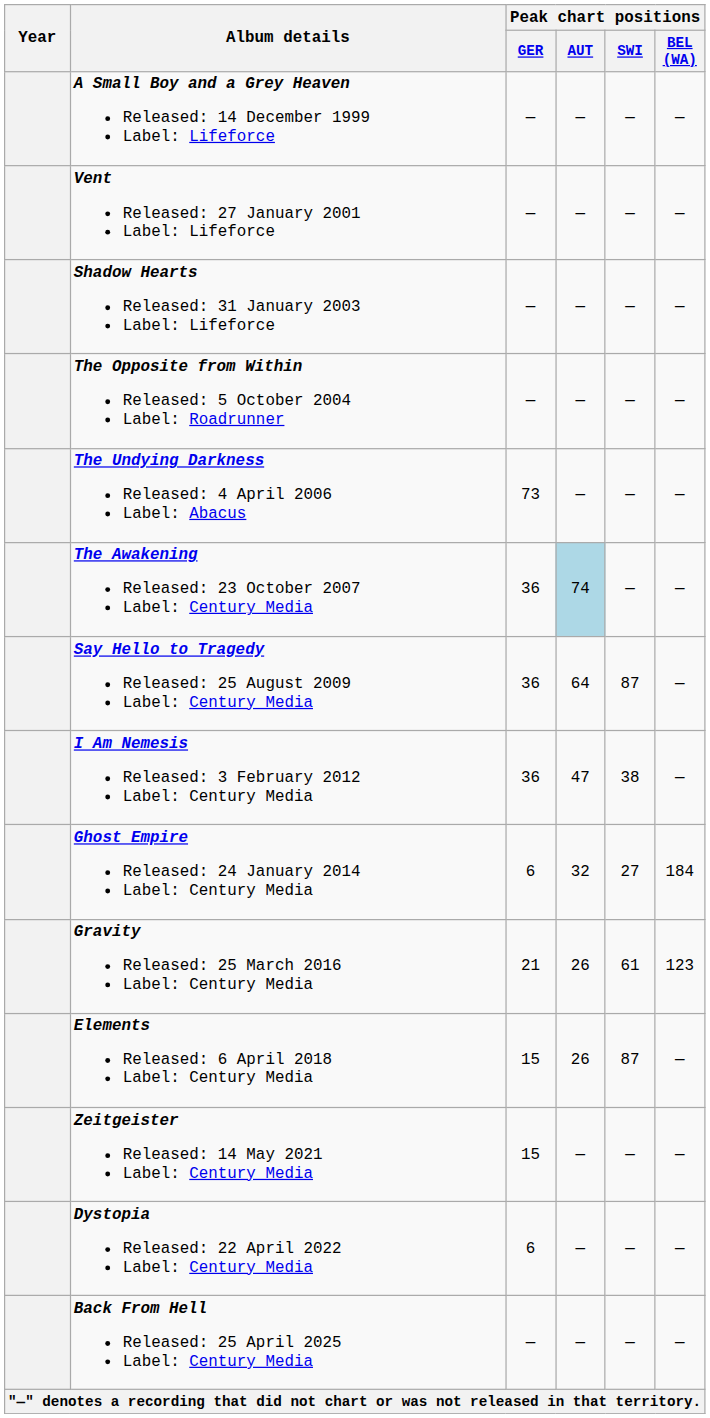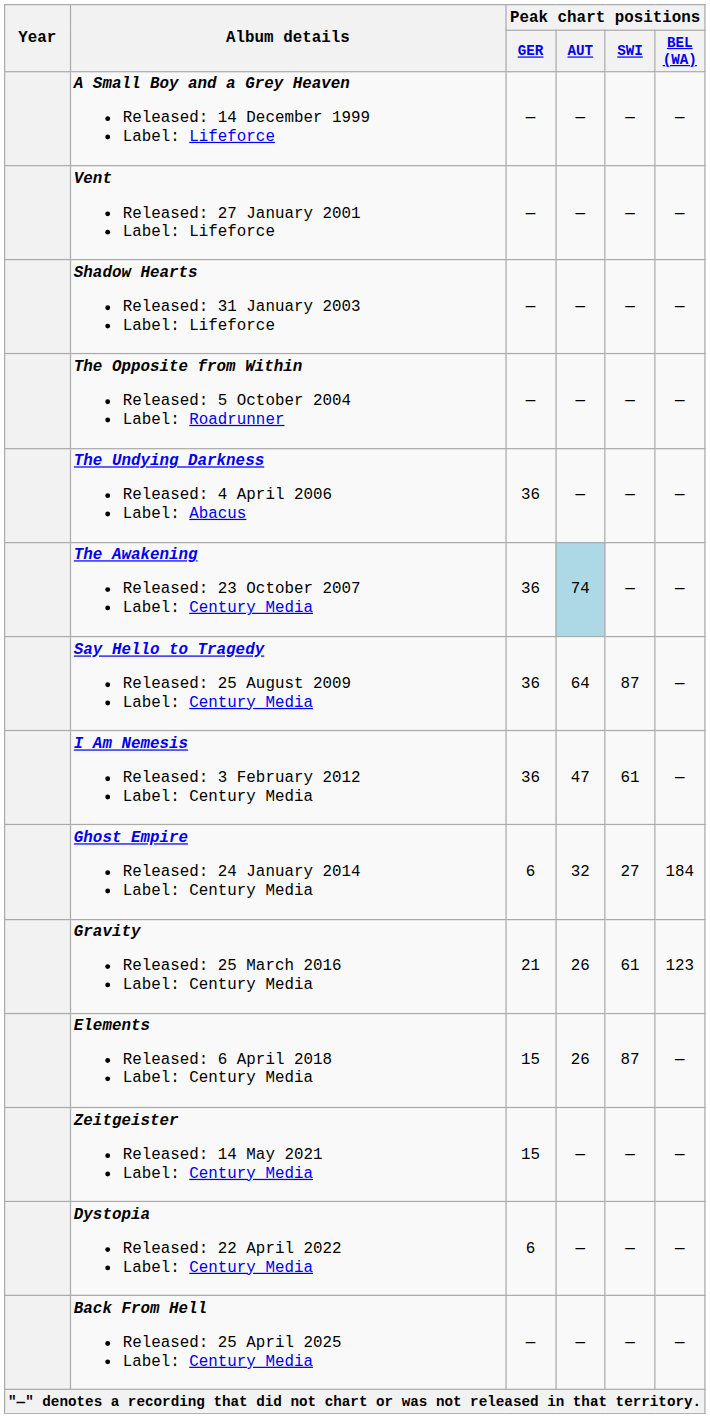 <table class="wikitable plainrowheaders sortable"  style="text-align:center;">
 <tr>
 <th rowspan="2">Year</th>
 <th rowspan="2">Album details</th>
 <th class="unsortable" colspan="4">Peak chart positions</th>
 </tr>
 <tr>
 <th style="width:3em;font-size:90%;" data-sort-type="number"><a href='#'>GER</a><br></th>
 <th style="width:3em;font-size:90%;" data-sort-type="number"><a href='#'>AUT</a><br></th>
 <th style="width:3em;font-size:90%;" data-sort-type="number"><a href='#'>SWI</a><br></th>
 <th style="width:3em;font-size:90%;" data-sort-type="number"><a href='#'>BEL<br>(WA)</a><br></th>
 </tr>
 <tr>
 <th></th>
 <td align=left><strong><em>A Small Boy and a Grey Heaven</em></strong><br><ul><li>Released: 14 December 1999</li><li>Label: <a href='#'>Lifeforce</a></li></ul></td>
 <td>—</td>
 <td>—</td>
 <td>—</td>
 <td>—</td>
 </tr>
 <tr>
 <th></th>
 <td align=left><strong><em>Vent</em></strong><br><ul><li>Released: 27 January 2001</li><li>Label: Lifeforce</li></ul></td>
 <td>—</td>
 <td>—</td>
 <td>—</td>
 <td>—</td>
 </tr>
 <tr>
 <th></th>
 <td align=left><strong><em>Shadow Hearts</em></strong><br><ul><li>Released: 31 January 2003</li><li>Label: Lifeforce</li></ul></td>
 <td>—</td>
 <td>—</td>
 <td>—</td>
 <td>—</td>
 </tr>
 <tr>
 <th></th>
 <td align=left><strong><em>The Opposite from Within</em></strong><br><ul><li>Released: 5 October 2004</li><li>Label: <a href='#'>Roadrunner</a></li></ul></td>
 <td>—</td>
 <td>—</td>
 <td>—</td>
 <td>—</td>
 </tr>
 <tr>
 <th></th>
 <td align=left><strong><em><a href='#'>The Undying Darkness</a></em></strong><br><ul><li>Released: 4 April 2006</li><li>Label: <a href='#'>Abacus</a></li></ul></td>
-<td>73</td>
+<td>36</td>
 <td>—</td>
 <td>—</td>
 <td>—</td>
 </tr>
 <tr>
 <th></th>
 <td align=left><strong><em><a href='#'>The Awakening</a></em></strong><br><ul><li>Released: 23 October 2007</li><li>Label: <a href='#'>Century Media</a></li></ul></td>
 <td>36</td>
 <td style="background: lightblue;">74</td>
 <td>—</td>
 <td>—</td>
 </tr>
 <tr>
 <th></th>
 <td align=left><strong><em><a href='#'>Say Hello to Tragedy</a></em></strong><br><ul><li>Released: 25 August 2009</li><li>Label: <a href='#'>Century Media</a></li></ul></td>
 <td>36</td>
 <td>64</td>
 <td>87</td>
 <td>—</td>
 </tr>
 <tr>
 <th></th>
 <td align=left><strong><em><a href='#'>I Am Nemesis</a></em></strong><br><ul><li>Released: 3 February 2012</li><li>Label: Century Media</li></ul></td>
 <td>36</td>
 <td>47</td>
-<td>38</td>
+<td>61</td>
 <td>—</td>
 </tr>
 <tr>
 <th></th>
 <td align=left><strong><em><a href='#'>Ghost Empire</a></em></strong><br><ul><li>Released: 24 January 2014</li><li>Label: Century Media</li></ul></td>
 <td>6</td>
 <td>32</td>
 <td>27</td>
 <td>184</td>
 </tr>
 <tr>
 <th></th>
 <td align=left><strong><em>Gravity</em></strong><br><ul><li>Released: 25 March 2016</li><li>Label: Century Media</li></ul></td>
 <td>21</td>
 <td>26</td>
 <td>61</td>
 <td>123</td>
 </tr>
 <tr>
 <th></th>
 <td align=left><strong><em>Elements</em></strong><br><ul><li>Released: 6 April 2018</li><li>Label: Century Media</li></ul></td>
 <td>15</td>
 <td>26</td>
 <td>87</td>
 <td>—</td>
 </tr>
 <tr>
 <th></th>
 <td align=left><strong><em>Zeitgeister</em></strong><br><ul><li>Released: 14 May 2021</li><li>Label: <a href='#'>Century Media</a></li></ul></td>
 <td>15</td>
 <td>—</td>
 <td>—</td>
 <td>—</td>
 </tr>
 <tr>
 <th></th>
 <td align=left><strong><em>Dystopia</em></strong><br><ul><li>Released: 22 April 2022</li><li>Label: <a href='#'>Century Media</a></li></ul></td>
 <td>6</td>
 <td>—</td>
 <td>—</td>
 <td>—</td>
 </tr>
 <tr>
 <th></th>
 <td align=left><strong><em>Back From Hell</em></strong><br><ul><li>Released: 25 April 2025</li><li>Label: <a href='#'>Century Media</a></li></ul></td>
 <td>—</td>
 <td>—</td>
 <td>—</td>
 <td>—</td>
 </tr>
 <tr>
 <th colspan="16" style="font-size:90%">"—" denotes a recording that did not chart or was not released in that territory.</th>
 </tr>
 </table>
